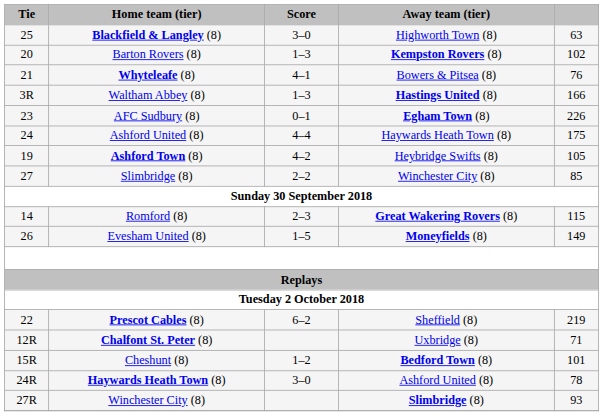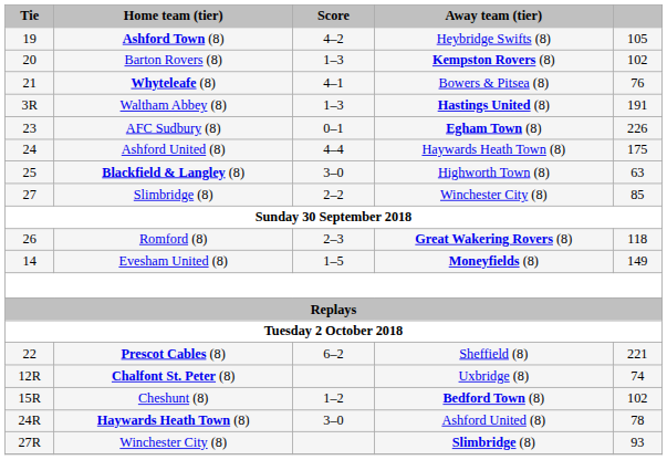 <table class="wikitable" style="width: 700px; background:WhiteSmoke; text-align:center; font-size:90%">
 <tr>
 <td scope="col" style="width:  7.50%; background:silver;"><strong>Tie</strong></td>
 <td scope="col" style="width: 36.25%; background:silver;"><strong>Home team (tier)</strong></td>
 <td scope="col" style="width: 12.50%; background:silver;"><strong>Score</strong></td>
 <td scope="col" style="width: 36.25%; background:silver;"><strong>Away team (tier)</strong></td>
 <td scope="col" style="width:  7.50%; background:silver;"><strong></strong></td>
 </tr>
 <tr>
-<td>25</td>
-<td><strong><a href='#'>Blackfield & Langley</a></strong> (8)</td>
-<td>3–0</td>
-<td><a href='#'>Highworth Town</a> (8)</td>
-<td>63</td>
+<td>19</td>
+<td><strong><a href='#'>Ashford Town</a></strong> (8)</td>
+<td>4–2</td>
+<td><a href='#'>Heybridge Swifts</a> (8)</td>
+<td>105</td>
 </tr>
 <tr>
 <td>20</td>
 <td><a href='#'>Barton Rovers</a> (8)</td>
 <td>1–3</td>
 <td><strong><a href='#'>Kempston Rovers</a></strong> (8)</td>
 <td>102</td>
 </tr>
 <tr>
 <td>21</td>
 <td><strong><a href='#'>Whyteleafe</a></strong> (8)</td>
 <td>4–1</td>
 <td><a href='#'>Bowers & Pitsea</a> (8)</td>
 <td>76</td>
 </tr>
 <tr>
 <td>3R</td>
 <td><a href='#'>Waltham Abbey</a> (8)</td>
 <td>1–3</td>
 <td><strong><a href='#'>Hastings United</a></strong> (8)</td>
-<td>166</td>
+<td>191</td>
 </tr>
 <tr>
 <td>23</td>
 <td><a href='#'>AFC Sudbury</a> (8)</td>
 <td>0–1</td>
 <td><strong><a href='#'>Egham Town</a></strong> (8)</td>
 <td>226</td>
 </tr>
 <tr>
 <td>24</td>
 <td><a href='#'>Ashford United</a> (8)</td>
 <td>4–4</td>
 <td><a href='#'>Haywards Heath Town</a> (8)</td>
 <td>175</td>
 </tr>
 <tr>
-<td>19</td>
-<td><strong><a href='#'>Ashford Town</a></strong> (8)</td>
-<td>4–2</td>
-<td><a href='#'>Heybridge Swifts</a> (8)</td>
-<td>105</td>
+<td>25</td>
+<td><strong><a href='#'>Blackfield & Langley</a></strong> (8)</td>
+<td>3–0</td>
+<td><a href='#'>Highworth Town</a> (8)</td>
+<td>63</td>
 </tr>
 <tr>
 <td>27</td>
 <td><a href='#'>Slimbridge</a> (8)</td>
 <td>2–2</td>
 <td><a href='#'>Winchester City</a> (8)</td>
 <td>85</td>
 </tr>
 <tr>
 <td colspan="5" style= background:White><strong>Sunday 30 September 2018</strong></td>
 </tr>
 <tr>
-<td>14</td>
+<td>26</td>
 <td><a href='#'>Romford</a> (8)</td>
 <td>2–3</td>
 <td><strong><a href='#'>Great Wakering Rovers</a></strong> (8)</td>
-<td>115</td>
+<td>118</td>
 </tr>
 <tr>
-<td>26</td>
+<td>14</td>
 <td><a href='#'>Evesham United</a> (8)</td>
 <td>1–5</td>
 <td><strong><a href='#'>Moneyfields</a></strong> (8)</td>
 <td>149</td>
 </tr>
 <tr>
 <td colspan="5" style="height: 20px; background:White;"></td>
 </tr>
 <tr>
 <td colspan="5" style= background:Silver><strong>Replays</strong></td>
 </tr>
 <tr>
 <td colspan="5" style= background:White><strong>Tuesday 2 October 2018</strong></td>
 </tr>
 <tr>
 <td>22</td>
 <td><strong><a href='#'>Prescot Cables</a></strong> (8)</td>
 <td>6–2</td>
 <td><a href='#'>Sheffield</a> (8)</td>
-<td>219</td>
+<td>221</td>
 </tr>
 <tr>
 <td>12R</td>
 <td><strong><a href='#'>Chalfont St. Peter</a></strong> (8)</td>
 <td></td>
 <td><a href='#'>Uxbridge</a> (8)</td>
-<td>71</td>
+<td>74</td>
 </tr>
 <tr>
 <td>15R</td>
 <td><a href='#'>Cheshunt</a> (8)</td>
 <td>1–2</td>
 <td><strong><a href='#'>Bedford Town</a></strong> (8)</td>
-<td>101</td>
+<td>102</td>
 </tr>
 <tr>
 <td>24R</td>
 <td><strong><a href='#'>Haywards Heath Town</a></strong> (8)</td>
 <td>3–0</td>
 <td><a href='#'>Ashford United</a> (8)</td>
 <td>78</td>
 </tr>
 <tr>
 <td>27R</td>
 <td><a href='#'>Winchester City</a> (8)</td>
 <td></td>
 <td><strong><a href='#'>Slimbridge</a></strong> (8)</td>
 <td>93</td>
 </tr>
 <tr>
 </tr>
 </table>
